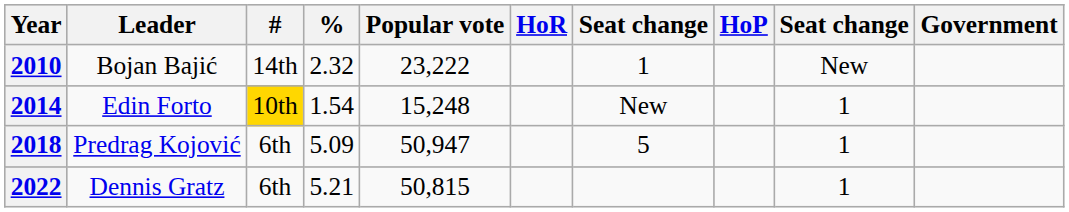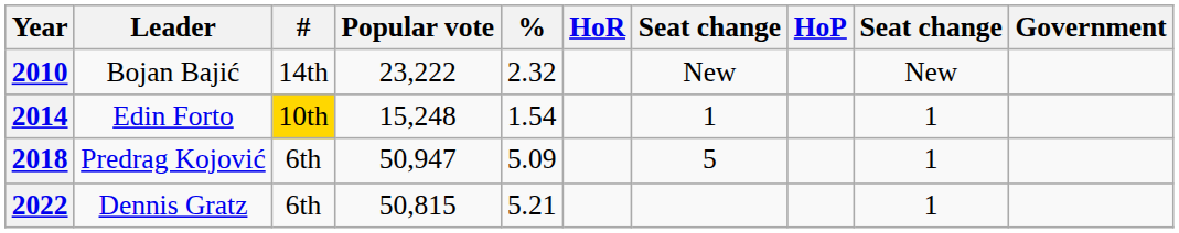 <table class="wikitable" style="text-align: center;">
 <tr>
 <th>Year</th>
 <th>Leader</th>
 <th>#</th>
+<th>Popular vote</th>
 <th>%</th>
-<th>Popular vote</th>
 <th><a href='#'>HoR</a></th>
 <th>Seat change</th>
 <th><a href='#'>HoP</a></th>
 <th>Seat change</th>
 <th>Government</th>
 </tr>
 <tr>
 <th><a href='#'>2010</a></th>
 <td>Bojan Bajić</td>
 <td>14th</td>
+<td align=center>23,222</td>
 <td>2.32</td>
-<td align=center>23,222</td>
 <td></td>
-<td> 1</td>
+<td>New</td>
 <td></td>
 <td>New</td>
 <td></td>
 </tr>
 <tr>
 <th><a href='#'>2014</a></th>
 <td><a href='#'>Edin Forto</a></td>
 <td style="background: gold;">10th</td>
+<td align=center>15,248</td>
 <td>1.54</td>
-<td align=center>15,248</td>
 <td></td>
-<td>New</td>
+<td> 1</td>
 <td></td>
 <td> 1</td>
 <td></td>
 </tr>
 <tr>
 <th><a href='#'>2018</a></th>
 <td><a href='#'>Predrag Kojović</a></td>
 <td>6th</td>
+<td align=center>50,947</td>
 <td>5.09</td>
-<td align=center>50,947</td>
 <td></td>
 <td> 5</td>
 <td></td>
 <td> 1</td>
 <td></td>
 </tr>
 <tr>
 <th><a href='#'>2022</a></th>
 <td><a href='#'>Dennis Gratz</a></td>
 <td>6th</td>
+<td align=center>50,815</td>
 <td>5.21</td>
-<td align=center>50,815</td>
 <td></td>
 <td></td>
 <td></td>
 <td> 1</td>
 <td></td>
 </tr>
 </table>
